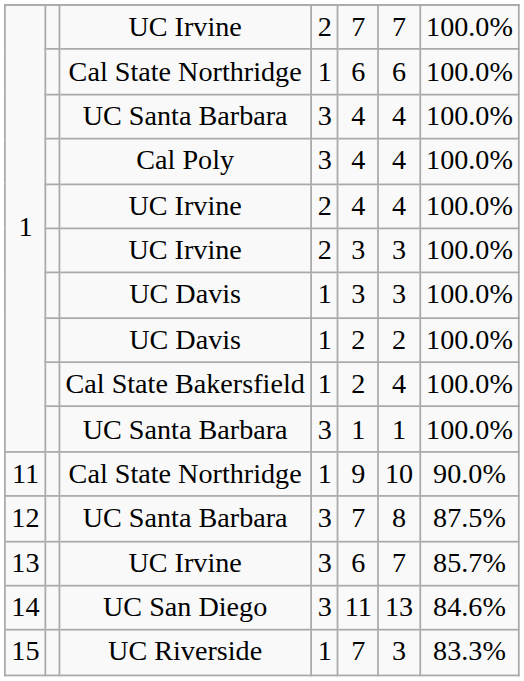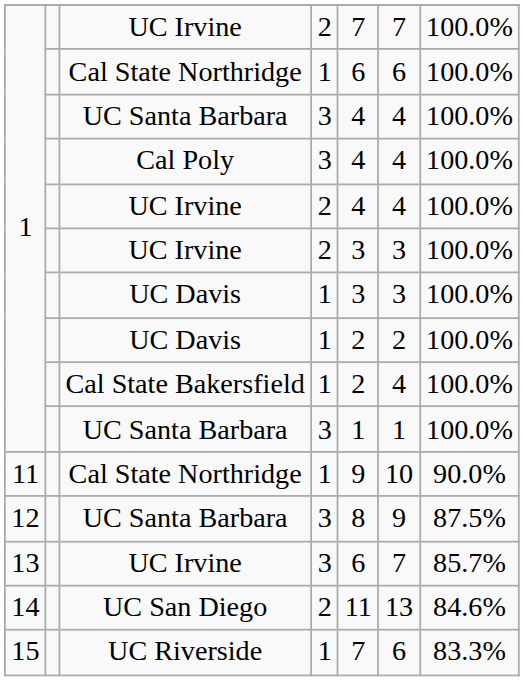 <table class="wikitable sortable" style="text-align:center">
 <tr>
 </tr>
 <tr>
 <td rowspan="10">1</td>
 <td></td>
 <td>UC Irvine</td>
 <td>2</td>
 <td>7</td>
 <td>7</td>
 <td>100.0%</td>
 </tr>
 <tr>
 <td></td>
 <td>Cal State Northridge</td>
 <td>1</td>
 <td>6</td>
 <td>6</td>
 <td>100.0%</td>
 </tr>
 <tr>
 <td></td>
 <td>UC Santa Barbara</td>
 <td>3</td>
 <td>4</td>
 <td>4</td>
 <td>100.0%</td>
 </tr>
 <tr>
 <td></td>
 <td>Cal Poly</td>
 <td>3</td>
 <td>4</td>
 <td>4</td>
 <td>100.0%</td>
 </tr>
 <tr>
 <td></td>
 <td>UC Irvine</td>
 <td>2</td>
 <td>4</td>
 <td>4</td>
 <td>100.0%</td>
 </tr>
 <tr>
 <td></td>
 <td>UC Irvine</td>
 <td>2</td>
 <td>3</td>
 <td>3</td>
 <td>100.0%</td>
 </tr>
 <tr>
 <td></td>
 <td>UC Davis</td>
 <td>1</td>
 <td>3</td>
 <td>3</td>
 <td>100.0%</td>
 </tr>
 <tr>
 <td></td>
 <td>UC Davis</td>
 <td>1</td>
 <td>2</td>
 <td>2</td>
 <td>100.0%</td>
 </tr>
 <tr>
 <td></td>
 <td>Cal State Bakersfield</td>
 <td>1</td>
 <td>2</td>
 <td>4</td>
 <td>100.0%</td>
 </tr>
 <tr>
 <td></td>
 <td>UC Santa Barbara</td>
 <td>3</td>
 <td>1</td>
 <td>1</td>
 <td>100.0%</td>
 </tr>
 <tr>
 <td>11</td>
 <td></td>
 <td>Cal State Northridge</td>
 <td>1</td>
 <td>9</td>
 <td>10</td>
 <td>90.0%</td>
 </tr>
 <tr>
 <td>12</td>
 <td></td>
 <td>UC Santa Barbara</td>
 <td>3</td>
-<td>7</td>
 <td>8</td>
+<td>9</td>
 <td>87.5%</td>
 </tr>
 <tr>
 <td>13</td>
 <td></td>
 <td>UC Irvine</td>
 <td>3</td>
 <td>6</td>
 <td>7</td>
 <td>85.7%</td>
 </tr>
 <tr>
 <td>14</td>
 <td></td>
 <td>UC San Diego</td>
-<td>3</td>
+<td>2</td>
 <td>11</td>
 <td>13</td>
 <td>84.6%</td>
 </tr>
 <tr>
 <td>15</td>
 <td></td>
 <td>UC Riverside</td>
 <td>1</td>
 <td>7</td>
-<td>3</td>
+<td>6</td>
 <td>83.3%</td>
 </tr>
 </table>
